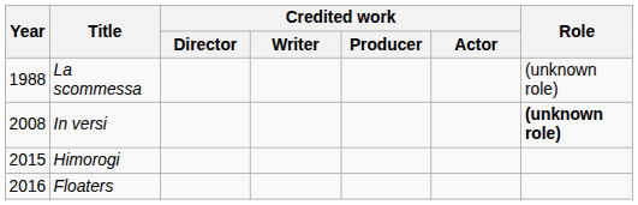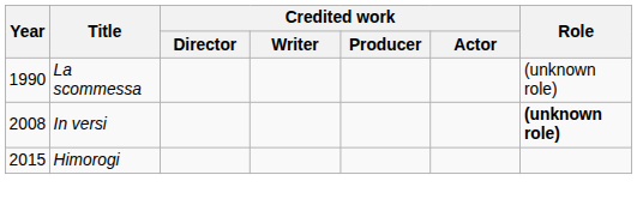 <table class="wikitable">
 <tr>
 <th rowspan="2">Year</th>
 <th rowspan="2">Title</th>
 <th colspan="4">Credited work</th>
 <th rowspan="2">Role</th>
 </tr>
 <tr>
 <th width="80">Director</th>
 <th width="80">Writer</th>
 <th width="80">Producer</th>
 <th width="80">Actor</th>
 </tr>
 <tr>
-<td>1988</td>
+<td>1990</td>
 <td><em>La scommessa</em></td>
 <td></td>
 <td></td>
 <td></td>
 <td></td>
 <td>(unknown role)</td>
 </tr>
 <tr>
 <td>2008</td>
 <td><em>In versi</em></td>
 <td></td>
 <td></td>
 <td></td>
 <td></td>
 <td><strong>(unknown role)</strong></td>
 </tr>
 <tr>
 <td>2015</td>
 <td><em>Himorogi</em></td>
 <td></td>
 <td></td>
 <td></td>
 <td></td>
 <td></td>
 </tr>
-<tr>
-<td>2016</td>
-<td><em>Floaters</em></td>
-<td></td>
-<td></td>
-<td></td>
-<td></td>
-<td></td>
-</tr>
 </table>
